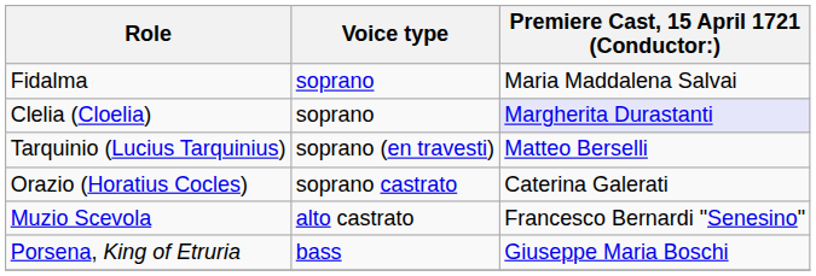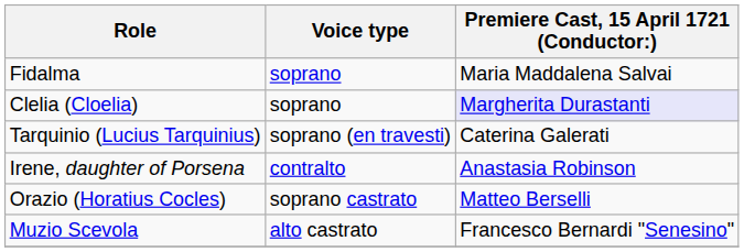 <table class="wikitable">
 <tr>
 <th>Role</th>
 <th>Voice type</th>
 <th>Premiere Cast, 15 April 1721<br>(Conductor:)</th>
 </tr>
 <tr>
 <td>Fidalma</td>
 <td><a href='#'>soprano</a></td>
 <td>Maria Maddalena Salvai</td>
 </tr>
 <tr>
 <td>Clelia (<a href='#'>Cloelia</a>)</td>
 <td>soprano</td>
 <td style="background: lavender;"><a href='#'>Margherita Durastanti</a></td>
 </tr>
 <tr>
 <td>Tarquinio (<a href='#'>Lucius Tarquinius</a>)</td>
 <td>soprano (<a href='#'>en travesti</a>)</td>
-<td><a href='#'>Matteo Berselli</a></td>
+<td>Caterina Galerati</td>
+</tr>
+<tr>
+<td>Irene, <em>daughter of Porsena</em></td>
+<td><a href='#'>contralto</a></td>
+<td><a href='#'>Anastasia Robinson</a></td>
 </tr>
 <tr>
 <td>Orazio (<a href='#'>Horatius Cocles</a>)</td>
 <td>soprano <a href='#'>castrato</a></td>
-<td>Caterina Galerati</td>
+<td><a href='#'>Matteo Berselli</a></td>
 </tr>
 <tr>
 <td><a href='#'>Muzio Scevola</a></td>
 <td><a href='#'>alto</a> castrato</td>
 <td>Francesco Bernardi "<a href='#'>Senesino</a>"</td>
 </tr>
 <tr>
-<td><a href='#'>Porsena</a>, <em>King of Etruria</em></td>
-<td><a href='#'>bass</a></td>
-<td><a href='#'>Giuseppe Maria Boschi</a></td>
-</tr>
-<tr>
 </tr>
 </table>
